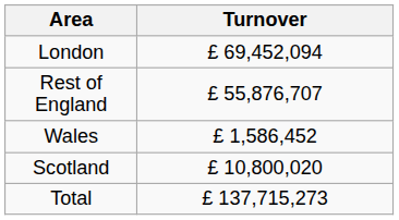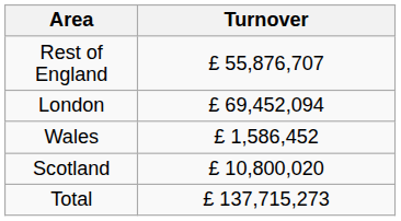 <table class="wikitable" style="text-align:center">
 <tr>
 <th width=100>Area</th>
 <th width=200>Turnover</th>
 </tr>
 <tr>
+<td>Rest of England</td>
+<td>£ 55,876,707</td>
+</tr>
+<tr>
 <td>London</td>
 <td>£ 69,452,094</td>
-</tr>
-<tr>
-<td>Rest of England</td>
-<td>£ 55,876,707</td>
 </tr>
 <tr>
 <td>Wales</td>
 <td>£ 1,586,452</td>
 </tr>
 <tr>
 <td>Scotland</td>
 <td>£ 10,800,020</td>
 </tr>
 <tr>
 <td>Total</td>
 <td>£ 137,715,273</td>
 </tr>
 </table>
